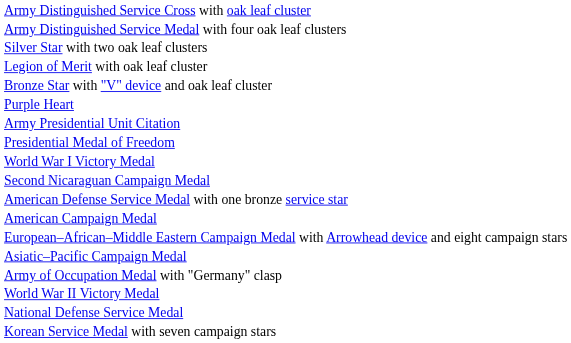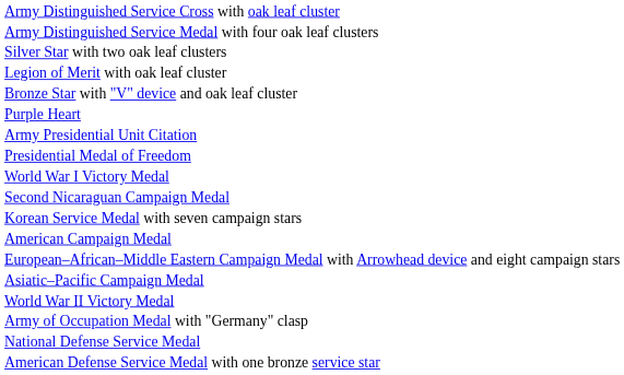 <table>
 <tr>
 <td></td>
 <td><a href='#'>Army Distinguished Service Cross</a> with <a href='#'>oak leaf cluster</a></td>
 </tr>
 <tr>
 <td></td>
 <td><a href='#'>Army Distinguished Service Medal</a> with four oak leaf clusters</td>
 </tr>
 <tr>
 <td></td>
 <td><a href='#'>Silver Star</a> with two oak leaf clusters</td>
 </tr>
 <tr>
 <td></td>
 <td><a href='#'>Legion of Merit</a> with oak leaf cluster</td>
 </tr>
 <tr>
 <td></td>
 <td><a href='#'>Bronze Star</a> with <a href='#'>"V" device</a> and oak leaf cluster</td>
 </tr>
 <tr>
 <td></td>
 <td><a href='#'>Purple Heart</a></td>
 </tr>
 <tr>
 <td></td>
 <td><a href='#'>Army Presidential Unit Citation</a></td>
 </tr>
 <tr>
 <td></td>
 <td><a href='#'>Presidential Medal of Freedom</a></td>
 </tr>
 <tr>
 <td></td>
 <td><a href='#'>World War I Victory Medal</a></td>
 </tr>
 <tr>
 <td></td>
 <td><a href='#'>Second Nicaraguan Campaign Medal</a></td>
 </tr>
 <tr>
 <td></td>
-<td><a href='#'>American Defense Service Medal</a> with one bronze <a href='#'>service star</a></td>
+<td><a href='#'>Korean Service Medal</a> with seven campaign stars</td>
 </tr>
 <tr>
 <td></td>
 <td><a href='#'>American Campaign Medal</a></td>
 </tr>
 <tr>
 <td></td>
 <td><a href='#'>European–African–Middle Eastern Campaign Medal</a> with <a href='#'>Arrowhead device</a> and eight campaign stars</td>
 </tr>
 <tr>
 <td></td>
 <td><a href='#'>Asiatic–Pacific Campaign Medal</a></td>
 </tr>
 <tr>
 <td></td>
-<td><a href='#'>Army of Occupation Medal</a> with "Germany" clasp</td>
+<td><a href='#'>World War II Victory Medal</a></td>
 </tr>
 <tr>
 <td></td>
-<td><a href='#'>World War II Victory Medal</a></td>
+<td><a href='#'>Army of Occupation Medal</a> with "Germany" clasp</td>
 </tr>
 <tr>
 <td></td>
 <td><a href='#'>National Defense Service Medal</a></td>
 </tr>
 <tr>
 <td></td>
-<td><a href='#'>Korean Service Medal</a> with seven campaign stars</td>
+<td><a href='#'>American Defense Service Medal</a> with one bronze <a href='#'>service star</a></td>
 </tr>
 </table>
